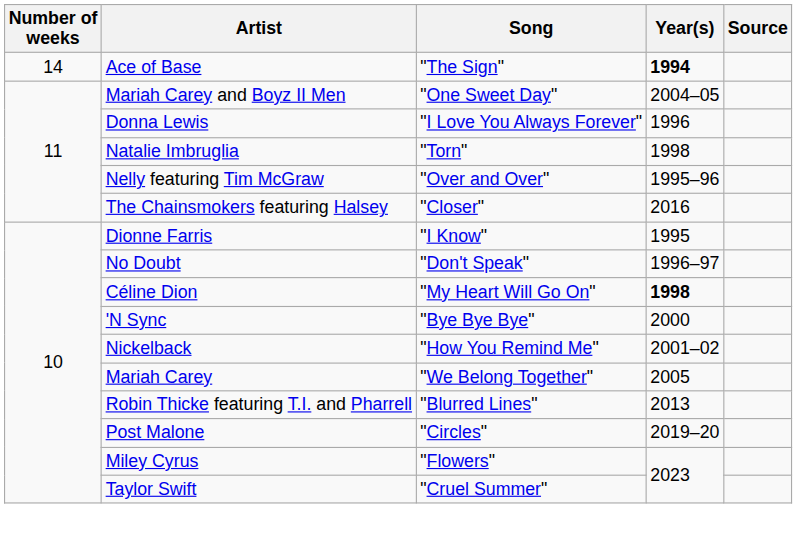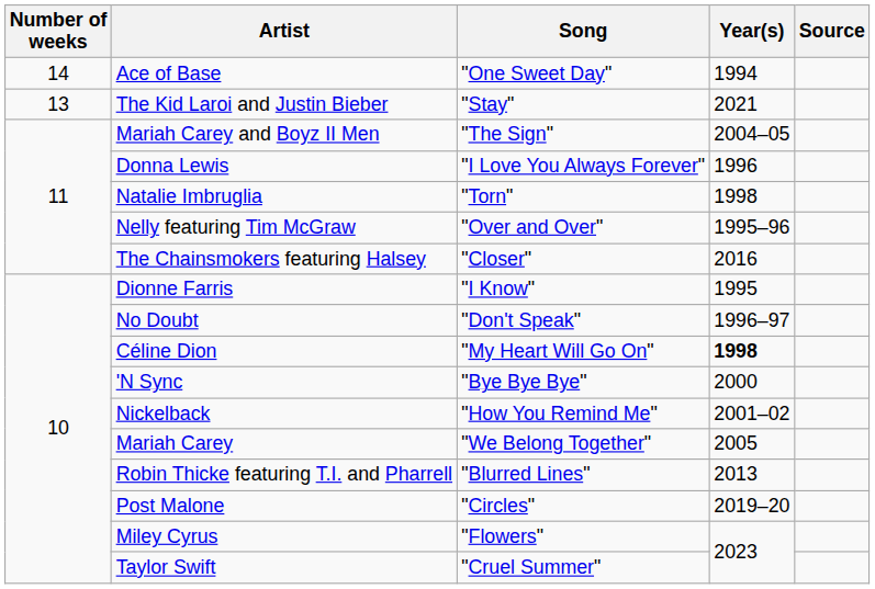 <table class="wikitable">
 <tr>
 <th>Number of <br> weeks</th>
 <th>Artist</th>
 <th>Song</th>
 <th>Year(s)</th>
 <th>Source</th>
 </tr>
 <tr>
 <td style="text-align:center;">14</td>
 <td><a href='#'>Ace of Base</a></td>
-<td>"<a href='#'>The Sign</a>"</td>
-<td><strong>1994</strong></td>
+<td>"<a href='#'>One Sweet Day</a>"</td>
+<td>1994</td>
+<td></td>
+</tr>
+<tr>
+<td style="text-align:center;">13</td>
+<td><a href='#'>The Kid Laroi</a> and <a href='#'>Justin Bieber</a></td>
+<td>"<a href='#'>Stay</a>"</td>
+<td>2021</td>
 <td></td>
 </tr>
 <tr>
 <td rowspan=5 style="text-align:center;">11</td>
 <td><a href='#'>Mariah Carey</a> and <a href='#'>Boyz II Men</a></td>
-<td>"<a href='#'>One Sweet Day</a>"</td>
+<td>"<a href='#'>The Sign</a>"</td>
 <td>2004–05</td>
 <td></td>
 </tr>
 <tr>
 <td><a href='#'>Donna Lewis</a></td>
 <td>"<a href='#'>I Love You Always Forever</a>"</td>
 <td>1996</td>
 <td></td>
 </tr>
 <tr>
 <td><a href='#'>Natalie Imbruglia</a></td>
 <td>"<a href='#'>Torn</a>"</td>
 <td>1998</td>
 <td></td>
 </tr>
 <tr>
 <td><a href='#'>Nelly</a> featuring <a href='#'>Tim McGraw</a></td>
 <td>"<a href='#'>Over and Over</a>"</td>
 <td>1995–96</td>
 <td></td>
 </tr>
 <tr>
 <td><a href='#'>The Chainsmokers</a> featuring <a href='#'>Halsey</a></td>
 <td>"<a href='#'>Closer</a>"</td>
 <td>2016</td>
 <td></td>
 </tr>
 <tr>
 <td rowspan="10" style="text-align:center;">10</td>
 <td><a href='#'>Dionne Farris</a></td>
 <td>"<a href='#'>I Know</a>"</td>
 <td>1995</td>
 <td></td>
 </tr>
 <tr>
 <td><a href='#'>No Doubt</a></td>
 <td>"<a href='#'>Don't Speak</a>"</td>
 <td>1996–97</td>
 <td></td>
 </tr>
 <tr>
 <td><a href='#'>Céline Dion</a></td>
 <td>"<a href='#'>My Heart Will Go On</a>"</td>
 <td><strong>1998</strong></td>
 <td></td>
 </tr>
 <tr>
 <td><a href='#'>'N Sync</a></td>
 <td>"<a href='#'>Bye Bye Bye</a>"</td>
 <td>2000</td>
 <td></td>
 </tr>
 <tr>
 <td><a href='#'>Nickelback</a></td>
 <td>"<a href='#'>How You Remind Me</a>"</td>
 <td>2001–02</td>
 <td></td>
 </tr>
 <tr>
 <td><a href='#'>Mariah Carey</a></td>
 <td>"<a href='#'>We Belong Together</a>"</td>
 <td>2005</td>
 <td></td>
 </tr>
 <tr>
 <td><a href='#'>Robin Thicke</a> featuring <a href='#'>T.I.</a> and <a href='#'>Pharrell</a></td>
 <td>"<a href='#'>Blurred Lines</a>"</td>
 <td>2013</td>
 <td></td>
 </tr>
 <tr>
 <td><a href='#'>Post Malone</a></td>
 <td>"<a href='#'>Circles</a>"</td>
 <td>2019–20</td>
 <td></td>
 </tr>
 <tr>
 <td><a href='#'>Miley Cyrus</a></td>
 <td>"<a href='#'>Flowers</a>"</td>
 <td rowspan="2">2023</td>
 <td></td>
 </tr>
 <tr>
 <td><a href='#'>Taylor Swift</a></td>
 <td>"<a href='#'>Cruel Summer</a>"</td>
 <td></td>
 </tr>
 </table>
